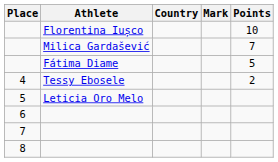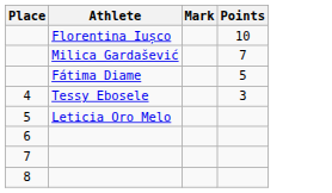 <table class="wikitable">
 <tr>
 <th>Place</th>
 <th>Athlete</th>
-<th>Country</th>
 <th>Mark</th>
 <th>Points</th>
 </tr>
 <tr>
 <td align=center></td>
 <td><a href='#'>Florentina Iușco</a></td>
 <td></td>
-<td></td>
 <td align=center>10</td>
 </tr>
 <tr>
 <td align=center></td>
 <td><a href='#'>Milica Gardašević</a></td>
-<td></td>
 <td></td>
 <td align=center>7</td>
 </tr>
 <tr>
 <td align=center></td>
 <td><a href='#'>Fátima Diame</a></td>
 <td></td>
-<td></td>
 <td align=center>5</td>
 </tr>
 <tr>
 <td align=center>4</td>
 <td><a href='#'>Tessy Ebosele</a></td>
 <td></td>
-<td></td>
-<td align=center>2</td>
+<td align=center>3</td>
 </tr>
 <tr>
 <td align=center>5</td>
 <td><a href='#'>Leticia Oro Melo</a></td>
 <td></td>
-<td></td>
 <td align=center></td>
 </tr>
 <tr>
 <td align=center>6</td>
-<td></td>
 <td></td>
 <td></td>
 <td align=center></td>
 </tr>
 <tr>
 <td align=center>7</td>
 <td></td>
 <td></td>
-<td></td>
 <td align=center></td>
 </tr>
 <tr>
 <td align=center>8</td>
 <td></td>
 <td></td>
-<td></td>
 <td align=center></td>
 </tr>
 </table>
